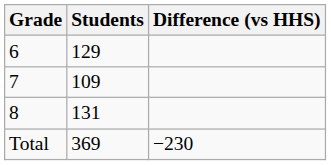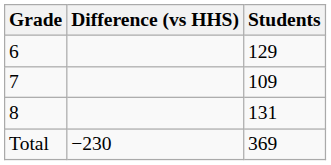 <table class="wikitable mw-collapsible">
 <tr>
 <th>Grade</th>
+<th>Difference (vs HHS)</th>
 <th>Students</th>
-<th>Difference (vs HHS)</th>
 </tr>
 <tr>
 <td>6</td>
+<td></td>
 <td>129</td>
-<td></td>
 </tr>
 <tr>
 <td>7</td>
+<td></td>
 <td>109</td>
-<td></td>
 </tr>
 <tr>
 <td>8</td>
+<td></td>
 <td>131</td>
-<td></td>
 </tr>
 <tr>
 <td>Total</td>
+<td>−230</td>
 <td>369</td>
-<td>−230</td>
 </tr>
 </table>
